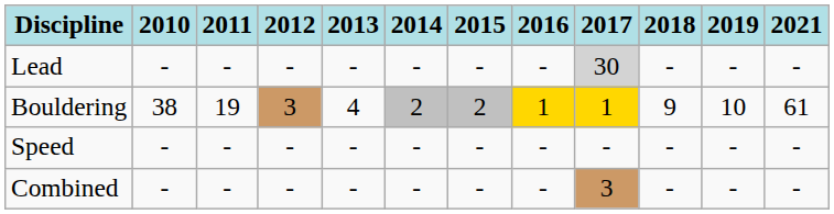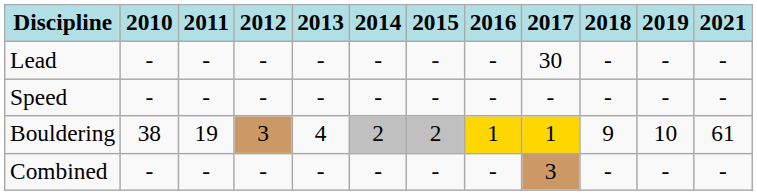 <table class="wikitable" style="text-align: center">
 <tr>
 <th style="background: #b0e0e6">Discipline</th>
 <th style="background: #b0e0e6">2010</th>
 <th style="background: #b0e0e6">2011</th>
 <th style="background: #b0e0e6">2012</th>
 <th style="background: #b0e0e6">2013</th>
 <th style="background: #b0e0e6">2014</th>
 <th style="background: #b0e0e6">2015</th>
 <th style="background: #b0e0e6">2016</th>
 <th style="background: #b0e0e6">2017</th>
 <th style="background: #b0e0e6">2018</th>
 <th style="background: #b0e0e6">2019</th>
 <th style="background: #b0e0e6">2021</th>
 </tr>
 <tr>
 <td align="left">Lead</td>
 <td>-</td>
 <td>-</td>
 <td>-</td>
 <td>-</td>
 <td>-</td>
 <td>-</td>
 <td>-</td>
-<td style="background: lightgrey;">30</td>
+<td>30</td>
+<td>-</td>
+<td>-</td>
+<td>-</td>
+</tr>
+<tr>
+<td align="left">Speed</td>
+<td>-</td>
+<td>-</td>
+<td>-</td>
+<td>-</td>
+<td>-</td>
+<td>-</td>
+<td>-</td>
+<td>-</td>
 <td>-</td>
 <td>-</td>
 <td>-</td>
 </tr>
 <tr>
 <td align="left">Bouldering</td>
 <td>38</td>
 <td>19</td>
 <td style="background: #cc9966">3</td>
 <td>4</td>
 <td style="background: silver">2</td>
 <td style="background: silver">2</td>
 <td style="background: gold">1</td>
 <td style="background: gold">1</td>
 <td>9</td>
 <td>10</td>
 <td>61</td>
 </tr>
 <tr>
-<td align="left">Speed</td>
-<td>-</td>
-<td>-</td>
-<td>-</td>
-<td>-</td>
-<td>-</td>
-<td>-</td>
-<td>-</td>
-<td>-</td>
-<td>-</td>
-<td>-</td>
-<td>-</td>
-</tr>
-<tr>
 <td align="left">Combined</td>
 <td>-</td>
 <td>-</td>
 <td>-</td>
 <td>-</td>
 <td>-</td>
 <td>-</td>
 <td>-</td>
 <td style="background: #cc9966">3</td>
 <td>-</td>
 <td>-</td>
 <td>-</td>
 </tr>
 </table>
